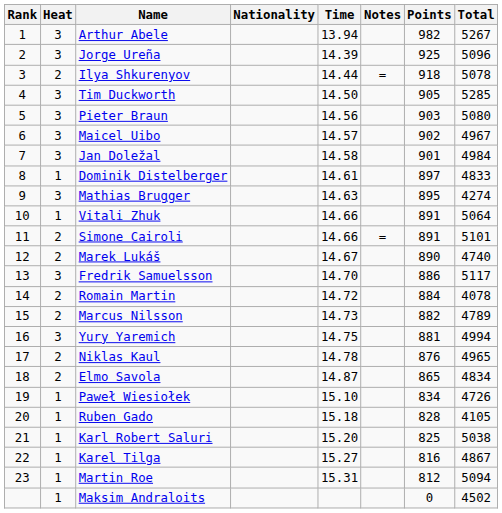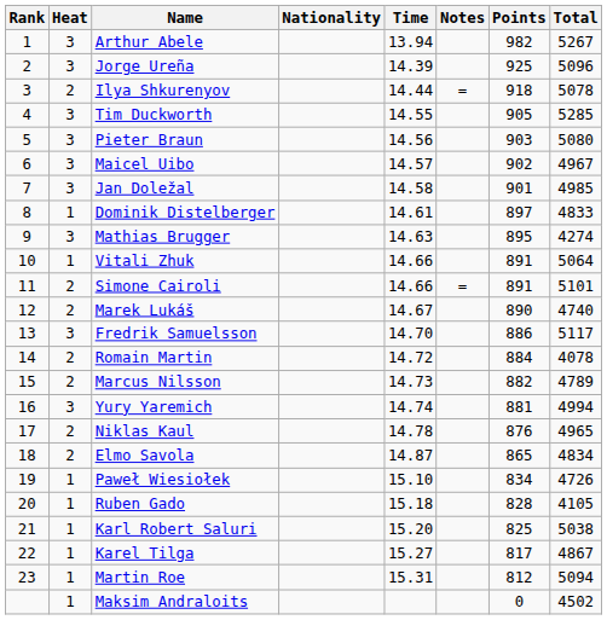 <table class="wikitable sortable" style="text-align:center">
 <tr>
 <th>Rank</th>
 <th>Heat</th>
 <th>Name</th>
 <th>Nationality</th>
 <th>Time</th>
 <th>Notes</th>
 <th>Points</th>
 <th>Total</th>
 </tr>
 <tr>
 <td>1</td>
 <td>3</td>
 <td align=left><a href='#'>Arthur Abele</a></td>
 <td align=left></td>
 <td>13.94</td>
 <td></td>
 <td>982</td>
 <td>5267</td>
 </tr>
 <tr>
 <td>2</td>
 <td>3</td>
 <td align=left><a href='#'>Jorge Ureña</a></td>
 <td align=left></td>
 <td>14.39</td>
 <td></td>
 <td>925</td>
 <td>5096</td>
 </tr>
 <tr>
 <td>3</td>
 <td>2</td>
 <td align=left><a href='#'>Ilya Shkurenyov</a></td>
 <td align=left></td>
 <td>14.44</td>
 <td>=</td>
 <td>918</td>
 <td>5078</td>
 </tr>
 <tr>
 <td>4</td>
 <td>3</td>
 <td align=left><a href='#'>Tim Duckworth</a></td>
 <td align=left></td>
-<td>14.50</td>
+<td>14.55</td>
 <td></td>
 <td>905</td>
 <td>5285</td>
 </tr>
 <tr>
 <td>5</td>
 <td>3</td>
 <td align=left><a href='#'>Pieter Braun</a></td>
 <td align=left></td>
 <td>14.56</td>
 <td></td>
 <td>903</td>
 <td>5080</td>
 </tr>
 <tr>
 <td>6</td>
 <td>3</td>
 <td align=left><a href='#'>Maicel Uibo</a></td>
 <td align=left></td>
 <td>14.57</td>
 <td></td>
 <td>902</td>
 <td>4967</td>
 </tr>
 <tr>
 <td>7</td>
 <td>3</td>
 <td align=left><a href='#'>Jan Doležal</a></td>
 <td align=left></td>
 <td>14.58</td>
 <td></td>
 <td>901</td>
-<td>4984</td>
+<td>4985</td>
 </tr>
 <tr>
 <td>8</td>
 <td>1</td>
 <td align=left><a href='#'>Dominik Distelberger</a></td>
 <td align=left></td>
 <td>14.61</td>
 <td></td>
 <td>897</td>
 <td>4833</td>
 </tr>
 <tr>
 <td>9</td>
 <td>3</td>
 <td align=left><a href='#'>Mathias Brugger</a></td>
 <td align=left></td>
 <td>14.63</td>
 <td></td>
 <td>895</td>
 <td>4274</td>
 </tr>
 <tr>
 <td>10</td>
 <td>1</td>
 <td align=left><a href='#'>Vitali Zhuk</a></td>
 <td align=left></td>
 <td>14.66</td>
 <td></td>
 <td>891</td>
 <td>5064</td>
 </tr>
 <tr>
 <td>11</td>
 <td>2</td>
 <td align=left><a href='#'>Simone Cairoli</a></td>
 <td align=left></td>
 <td>14.66</td>
 <td>=</td>
 <td>891</td>
 <td>5101</td>
 </tr>
 <tr>
 <td>12</td>
 <td>2</td>
 <td align=left><a href='#'>Marek Lukáš</a></td>
 <td align=left></td>
 <td>14.67</td>
 <td></td>
 <td>890</td>
 <td>4740</td>
 </tr>
 <tr>
 <td>13</td>
 <td>3</td>
 <td align=left><a href='#'>Fredrik Samuelsson</a></td>
 <td align=left></td>
 <td>14.70</td>
 <td></td>
 <td>886</td>
 <td>5117</td>
 </tr>
 <tr>
 <td>14</td>
 <td>2</td>
 <td align=left><a href='#'>Romain Martin</a></td>
 <td align=left></td>
 <td>14.72</td>
 <td></td>
 <td>884</td>
 <td>4078</td>
 </tr>
 <tr>
 <td>15</td>
 <td>2</td>
 <td align=left><a href='#'>Marcus Nilsson</a></td>
 <td align=left></td>
 <td>14.73</td>
 <td></td>
 <td>882</td>
 <td>4789</td>
 </tr>
 <tr>
 <td>16</td>
 <td>3</td>
 <td align=left><a href='#'>Yury Yaremich</a></td>
 <td align=left></td>
-<td>14.75</td>
+<td>14.74</td>
 <td></td>
 <td>881</td>
 <td>4994</td>
 </tr>
 <tr>
 <td>17</td>
 <td>2</td>
 <td align=left><a href='#'>Niklas Kaul</a></td>
 <td align=left></td>
 <td>14.78</td>
 <td></td>
 <td>876</td>
 <td>4965</td>
 </tr>
 <tr>
 <td>18</td>
 <td>2</td>
 <td align=left><a href='#'>Elmo Savola</a></td>
 <td align=left></td>
 <td>14.87</td>
 <td></td>
 <td>865</td>
 <td>4834</td>
 </tr>
 <tr>
 <td>19</td>
 <td>1</td>
 <td align=left><a href='#'>Paweł Wiesiołek</a></td>
 <td align=left></td>
 <td>15.10</td>
 <td></td>
 <td>834</td>
 <td>4726</td>
 </tr>
 <tr>
 <td>20</td>
 <td>1</td>
 <td align=left><a href='#'>Ruben Gado</a></td>
 <td align=left></td>
 <td>15.18</td>
 <td></td>
 <td>828</td>
 <td>4105</td>
 </tr>
 <tr>
 <td>21</td>
 <td>1</td>
 <td align=left><a href='#'>Karl Robert Saluri</a></td>
 <td align=left></td>
 <td>15.20</td>
 <td></td>
 <td>825</td>
 <td>5038</td>
 </tr>
 <tr>
 <td>22</td>
 <td>1</td>
 <td align=left><a href='#'>Karel Tilga</a></td>
 <td align=left></td>
 <td>15.27</td>
 <td></td>
-<td>816</td>
+<td>817</td>
 <td>4867</td>
 </tr>
 <tr>
 <td>23</td>
 <td>1</td>
 <td align=left><a href='#'>Martin Roe</a></td>
 <td align=left></td>
 <td>15.31</td>
 <td></td>
 <td>812</td>
 <td>5094</td>
 </tr>
 <tr>
 <td></td>
 <td>1</td>
 <td align=left><a href='#'>Maksim Andraloits</a></td>
 <td align=left></td>
 <td></td>
 <td></td>
 <td>0</td>
 <td>4502</td>
 </tr>
 </table>
